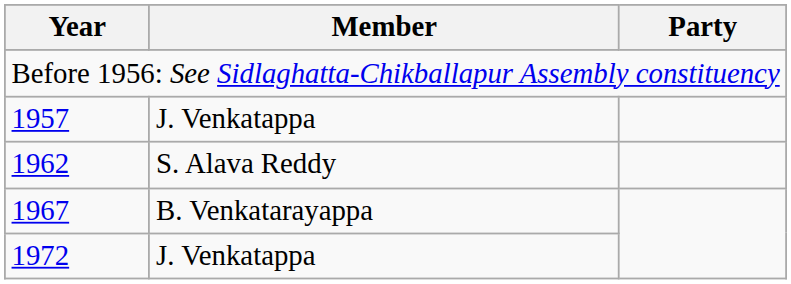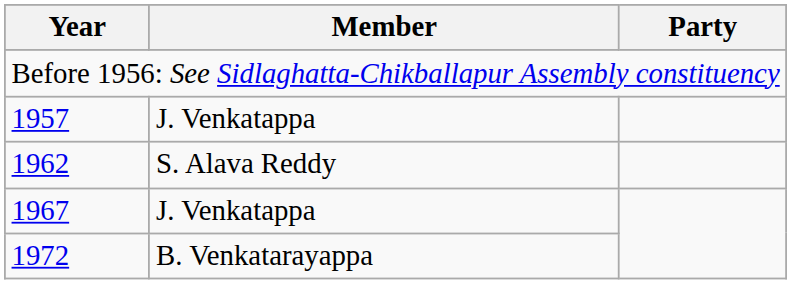 <table class="wikitable sortable">
 <tr>
 <th>Year</th>
 <th>Member</th>
 <th colspan=2>Party</th>
 </tr>
 <tr>
 <td colspan=4>Before 1956: <em>See <a href='#'>Sidlaghatta-Chikballapur Assembly constituency</a></em></td>
 </tr>
 <tr>
 <td><a href='#'>1957</a></td>
 <td>J. Venkatappa</td>
 <td></td>
 </tr>
 <tr>
 <td><a href='#'>1962</a></td>
 <td>S. Alava Reddy</td>
 <td></td>
 </tr>
 <tr>
 <td><a href='#'>1967</a></td>
-<td>B. Venkatarayappa</td>
+<td>J. Venkatappa</td>
 </tr>
 <tr>
 <td><a href='#'>1972</a></td>
-<td>J. Venkatappa</td>
+<td>B. Venkatarayappa</td>
 </tr>
 </table>
